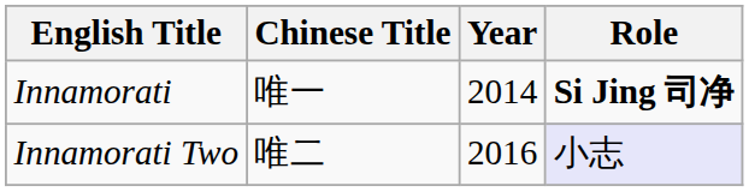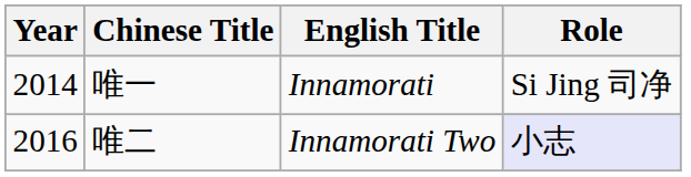 <table class="wikitable">
 <tr>
+<th>Year</th>
+<th>Chinese Title</th>
 <th>English Title</th>
-<th>Chinese Title</th>
-<th>Year</th>
 <th>Role</th>
 </tr>
 <tr>
+<td>2014</td>
+<td>唯一</td>
 <td><em>Innamorati</em></td>
-<td>唯一</td>
-<td>2014</td>
-<td><strong>Si Jing 司净</strong></td>
+<td>Si Jing 司净</td>
 </tr>
 <tr>
+<td>2016</td>
+<td>唯二</td>
 <td><em>Innamorati Two</em></td>
-<td>唯二</td>
-<td>2016</td>
 <td style="background: lavender;">小志</td>
 </tr>
 </table>
